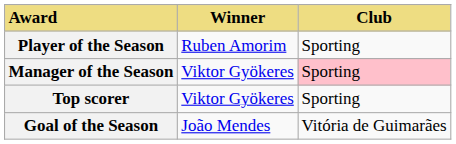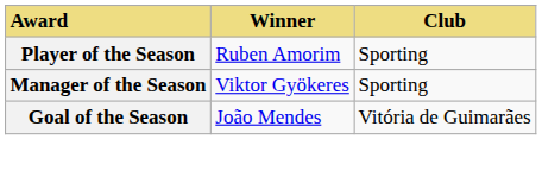 <table class="wikitable">
 <tr>
 <td style="background-color: #eedd82"><strong>Award</strong></td>
 <th style="background-color: #eedd82"><strong>Winner</strong></th>
 <th style="background-color: #eedd82"><strong>Club</strong></th>
 </tr>
 <tr>
 <th><strong>Player of the Season</strong></th>
 <td> <a href='#'>Ruben Amorim</a></td>
 <td>Sporting</td>
 </tr>
 <tr>
 <th><strong>Manager of the Season</strong></th>
 <td> <a href='#'>Viktor Gyökeres</a></td>
-<td style="background: pink;">Sporting</td>
-</tr>
-<tr>
-<th><strong>Top scorer</strong></th>
-<td> <a href='#'>Viktor Gyökeres</a></td>
 <td>Sporting</td>
 </tr>
 <tr>
 <th><strong>Goal of the Season</strong></th>
 <td> <a href='#'>João Mendes</a></td>
 <td>Vitória de Guimarães</td>
 </tr>
 </table>
